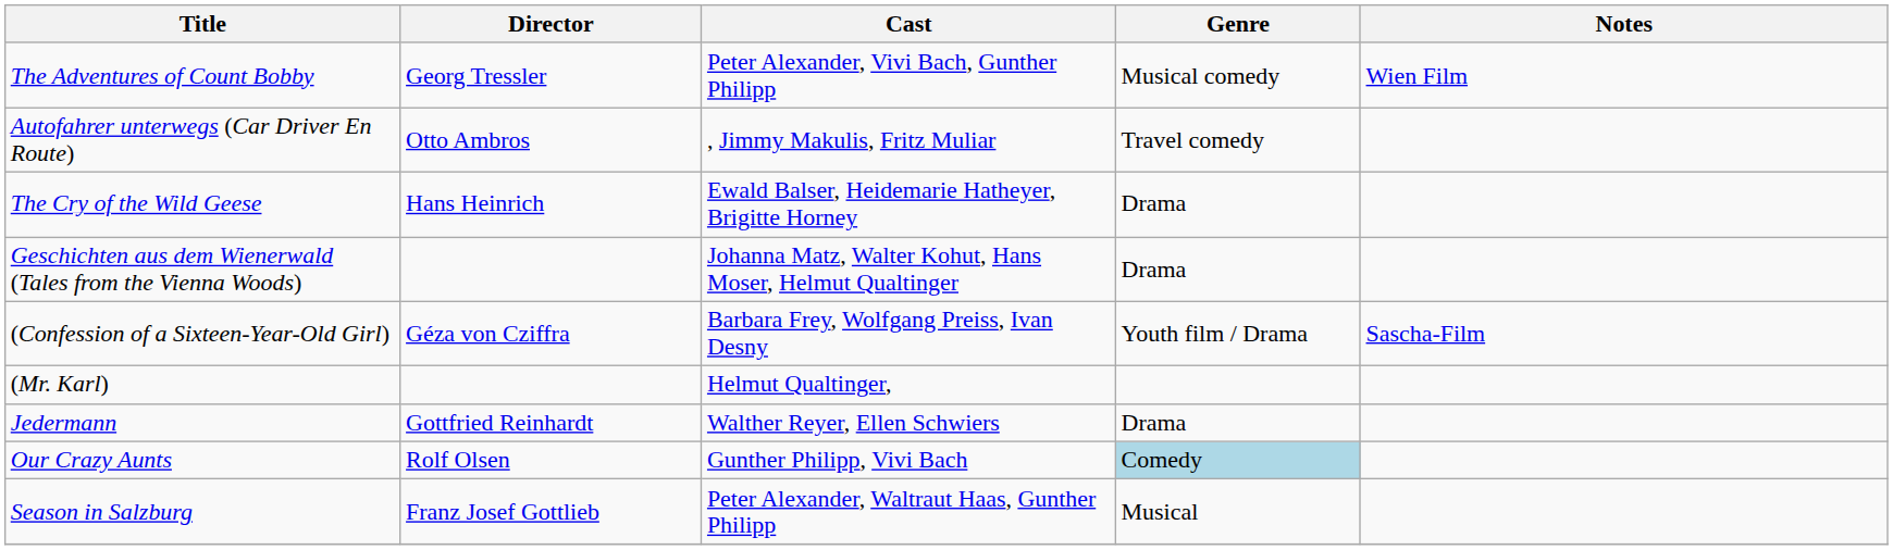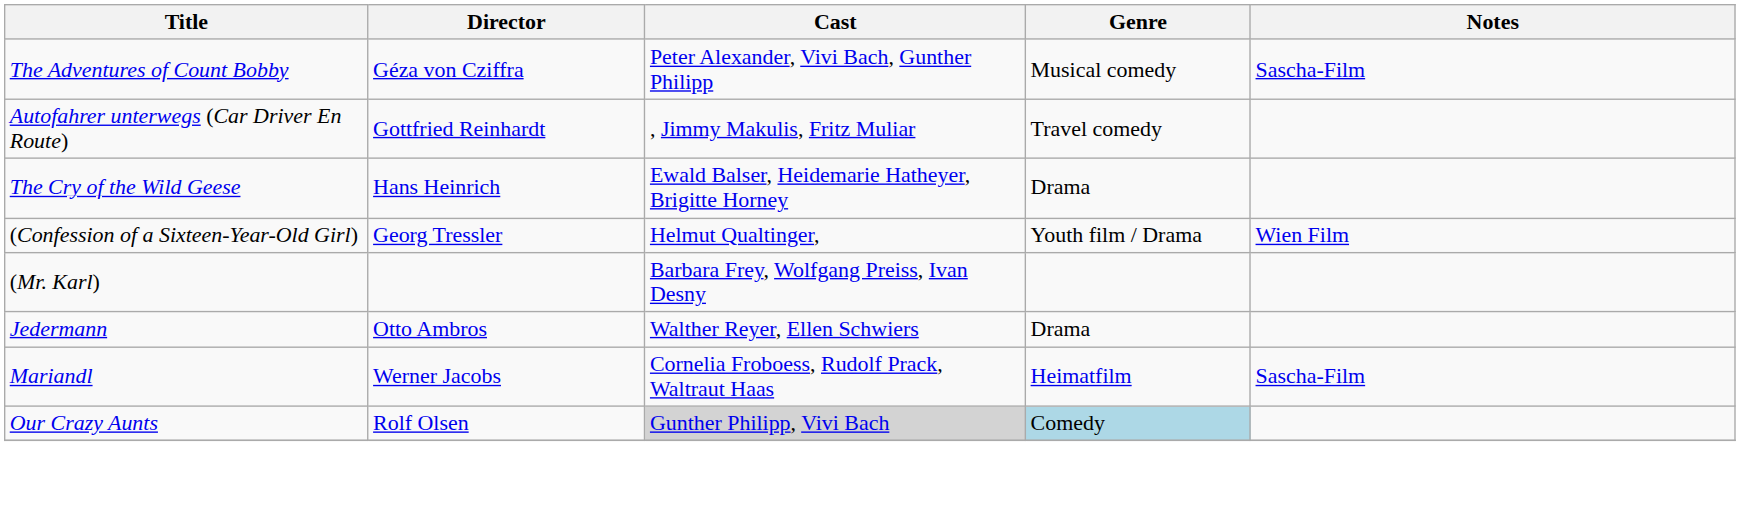 <table class="wikitable" width= "100%">
 <tr>
 <th width=21%>Title</th>
 <th width=16%>Director</th>
 <th width=22%>Cast</th>
 <th width=13%>Genre</th>
 <th width=28%>Notes</th>
 </tr>
 <tr>
 <td><em><a href='#'>The Adventures of Count Bobby</a></em></td>
-<td><a href='#'>Georg Tressler</a></td>
+<td><a href='#'>Géza von Cziffra</a></td>
 <td><a href='#'>Peter Alexander</a>, <a href='#'>Vivi Bach</a>, <a href='#'>Gunther Philipp</a></td>
 <td>Musical comedy</td>
-<td><a href='#'>Wien Film</a></td>
+<td><a href='#'>Sascha-Film</a></td>
 </tr>
 <tr>
 <td><em><a href='#'>Autofahrer unterwegs</a></em> (<em>Car Driver En Route</em>)</td>
-<td><a href='#'>Otto Ambros</a></td>
+<td><a href='#'>Gottfried Reinhardt</a></td>
 <td>, <a href='#'>Jimmy Makulis</a>, <a href='#'>Fritz Muliar</a></td>
 <td>Travel comedy</td>
 <td></td>
 </tr>
 <tr>
 <td><em><a href='#'>The Cry of the Wild Geese</a></em></td>
 <td><a href='#'>Hans Heinrich</a></td>
 <td><a href='#'>Ewald Balser</a>, <a href='#'>Heidemarie Hatheyer</a>, <a href='#'>Brigitte Horney</a></td>
 <td>Drama</td>
 <td></td>
 </tr>
 <tr>
-<td><em><a href='#'>Geschichten aus dem Wienerwald</a></em> (<em>Tales from the Vienna Woods</em>)</td>
-<td></td>
-<td><a href='#'>Johanna Matz</a>, <a href='#'>Walter Kohut</a>, <a href='#'>Hans Moser</a>, <a href='#'>Helmut Qualtinger</a></td>
-<td>Drama</td>
-<td></td>
-</tr>
-<tr>
 <td><em></em> (<em>Confession of a Sixteen-Year-Old Girl</em>)</td>
-<td><a href='#'>Géza von Cziffra</a></td>
-<td><a href='#'>Barbara Frey</a>, <a href='#'>Wolfgang Preiss</a>, <a href='#'>Ivan Desny</a></td>
+<td><a href='#'>Georg Tressler</a></td>
+<td><a href='#'>Helmut Qualtinger</a>, </td>
 <td>Youth film / Drama</td>
-<td><a href='#'>Sascha-Film</a></td>
+<td><a href='#'>Wien Film</a></td>
 </tr>
 <tr>
 <td><em></em> (<em>Mr. Karl</em>)</td>
 <td></td>
-<td><a href='#'>Helmut Qualtinger</a>, </td>
+<td><a href='#'>Barbara Frey</a>, <a href='#'>Wolfgang Preiss</a>, <a href='#'>Ivan Desny</a></td>
 <td></td>
 <td></td>
 </tr>
 <tr>
 <td><em><a href='#'>Jedermann</a></em></td>
-<td><a href='#'>Gottfried Reinhardt</a></td>
+<td><a href='#'>Otto Ambros</a></td>
 <td><a href='#'>Walther Reyer</a>, <a href='#'>Ellen Schwiers</a></td>
 <td>Drama</td>
 <td></td>
 </tr>
 <tr>
+<td><em><a href='#'>Mariandl</a></em></td>
+<td><a href='#'>Werner Jacobs</a></td>
+<td><a href='#'>Cornelia Froboess</a>, <a href='#'>Rudolf Prack</a>, <a href='#'>Waltraut Haas</a></td>
+<td><a href='#'>Heimatfilm</a></td>
+<td><a href='#'>Sascha-Film</a></td>
+</tr>
+<tr>
 <td><em><a href='#'>Our Crazy Aunts</a></em></td>
 <td><a href='#'>Rolf Olsen</a></td>
-<td><a href='#'>Gunther Philipp</a>, <a href='#'>Vivi Bach</a></td>
+<td style="background: lightgrey;"><a href='#'>Gunther Philipp</a>, <a href='#'>Vivi Bach</a></td>
 <td style="background: lightblue;">Comedy</td>
-<td></td>
-</tr>
-<tr>
-<td><em><a href='#'>Season in Salzburg</a></em></td>
-<td><a href='#'>Franz Josef Gottlieb</a></td>
-<td><a href='#'>Peter Alexander</a>, <a href='#'>Waltraut Haas</a>, <a href='#'>Gunther Philipp</a></td>
-<td>Musical</td>
 <td></td>
 </tr>
 <tr>
 </tr>
 </table>
